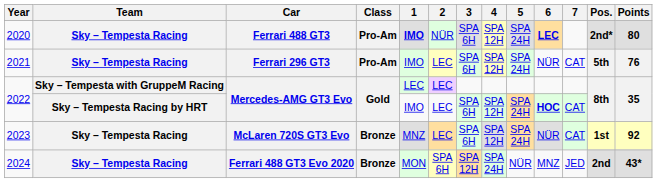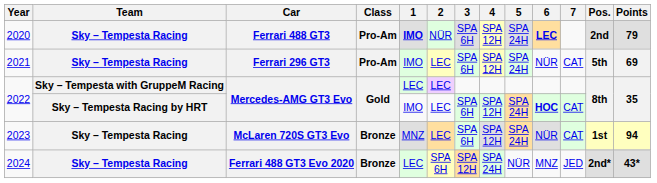 <table class="wikitable" border="1" style="text-align:center; font-size:85%;">
 <tr>
 <th>Year</th>
 <th>Team</th>
 <th>Car</th>
 <th>Class</th>
 <th>1</th>
 <th>2</th>
 <th>3</th>
 <th>4</th>
 <th>5</th>
 <th>6</th>
 <th>7</th>
 <th>Pos.</th>
 <th>Points</th>
 </tr>
 <tr>
 <td><a href='#'>2020</a></td>
 <th nowrap><a href='#'>Sky – Tempesta Racing</a></th>
 <th nowrap><a href='#'>Ferrari 488 GT3</a></th>
 <th>Pro-Am</th>
 <td style="background:#DFDFDF;"><strong><a href='#'>IMO</a></strong><br></td>
 <td style="background:#DFFFDF;"><a href='#'>NÜR</a><br></td>
 <td style="background:#DFDFDF;"><a href='#'>SPA<br>6H</a><br></td>
 <td style="background:#FFFFBF;"><a href='#'>SPA<br>12H</a><br></td>
 <td style="background:#DFDFDF;"><a href='#'>SPA<br>24H</a><br></td>
 <td style="background:#FFDF9F;"><strong><a href='#'>LEC</a></strong><br></td>
 <td></td>
-<th style="background:#DFDFDF;">2nd*</th>
-<th style="background:#DFDFDF;">80</th>
+<th style="background:#DFDFDF;">2nd</th>
+<th style="background:#DFDFDF;">79</th>
 </tr>
 <tr>
 <td><a href='#'>2021</a></td>
 <th nowrap><a href='#'>Sky – Tempesta Racing</a></th>
 <th><a href='#'>Ferrari 296 GT3</a></th>
 <th>Pro-Am</th>
 <td style="background:#DFFFDF;"><a href='#'>IMO</a><br></td>
 <td style="background:#FFFFBF;"><a href='#'>LEC</a><br></td>
 <td style="background:#DFFFDF;"><a href='#'>SPA<br>6H</a><br></td>
 <td style="background:#FFFFBF;"><a href='#'>SPA<br>12H</a><br></td>
 <td style="background:#DFFFDF;"><a href='#'>SPA<br>24H</a><br></td>
 <td><a href='#'>NÜR</a></td>
 <td><a href='#'>CAT</a></td>
 <th>5th</th>
-<th>76</th>
+<th>69</th>
 </tr>
 <tr>
 <td rowspan="2"><a href='#'>2022</a></td>
 <th>Sky – Tempesta with GruppeM Racing</th>
 <th rowspan="2"><a href='#'>Mercedes-AMG GT3 Evo</a></th>
 <th rowspan="2">Gold</th>
 <td style="background:#DFFFDF;"><a href='#'>LEC</a><br></td>
 <td style="background:#EFCFFF;"><a href='#'>LEC</a><br></td>
 <td></td>
 <td></td>
 <td></td>
 <td></td>
 <td></td>
 <th rowspan="2">8th</th>
 <th rowspan="2">35</th>
 </tr>
 <tr>
 <th>Sky – Tempesta Racing by HRT</th>
 <td><a href='#'>IMO</a></td>
 <td><a href='#'>LEC</a></td>
 <td style="background:#DFFFDF;"><a href='#'>SPA<br>6H</a><br></td>
 <td style="background:#DFFFDF;"><a href='#'>SPA<br>12H</a><br></td>
 <td style="background:#FFDF9F;"><a href='#'>SPA<br>24H</a><br></td>
 <td style="background:#DFFFDF;"><strong><a href='#'>HOC</a><br></strong></td>
 <td style="background:#DFFFDF;"><a href='#'>CAT</a><br></td>
 </tr>
 <tr>
 <td><a href='#'>2023</a></td>
 <th>Sky – Tempesta Racing</th>
 <th nowrap><a href='#'>McLaren 720S GT3 Evo</a></th>
 <th>Bronze</th>
 <td style="background:#DFDFDF;"><a href='#'>MNZ</a><br></td>
 <td style="background:#FFDF9F;"><a href='#'>LEC</a><br></td>
 <td style="background:#DFFFDF;"><a href='#'>SPA<br>6H</a><br></td>
 <td style="background:#DFDFDF;"><a href='#'>SPA<br>12H</a><br></td>
 <td style="background:#FFDF9F;"><a href='#'>SPA<br>24H</a><br></td>
 <td style="background:#DFDFDF;"><a href='#'>NÜR</a><br></td>
 <td style="background:#DFFFDF;"><a href='#'>CAT</a><br></td>
 <th style="background:#FFFFBF;">1st</th>
-<th style="background:#FFFFBF;">92</th>
+<th style="background:#FFFFBF;">94</th>
 </tr>
 <tr>
 <td><a href='#'>2024</a></td>
 <th><a href='#'>Sky – Tempesta Racing</a></th>
 <th><a href='#'>Ferrari 488 GT3 Evo 2020</a></th>
 <th>Bronze</th>
-<td style="background:#DFFFDF;"><a href='#'>MON</a><br></td>
+<td style="background:#DFFFDF;"><a href='#'>LEC</a><br></td>
 <td style="background:#FFFFBF;"><a href='#'>SPA<br>6H</a><br></td>
 <td style="background:#FFDF9F;"><a href='#'>SPA<br>12H</a><br></td>
 <td style="background:#DFFFDF;"><a href='#'>SPA<br>24H</a><br></td>
 <td><a href='#'>NÜR</a></td>
 <td><a href='#'>MNZ</a></td>
 <td><a href='#'>JED</a></td>
-<th style="background:#DFDFDF;">2nd</th>
+<th style="background:#DFDFDF;">2nd*</th>
 <th style="background:#DFDFDF;">43*</th>
 </tr>
 </table>
